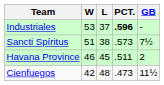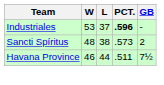 <table class="wikitable">
 <tr>
 <th>Team</th>
 <th>W</th>
 <th>L</th>
 <th>PCT.</th>
 <th><a href='#'>GB</a></th>
 </tr>
 <tr style="background-color:#ccffcc;">
 <td><a href='#'>Industriales</a></td>
 <td>53</td>
 <td>37</td>
 <td><strong>.596</strong></td>
 <td>-</td>
 </tr>
 <tr style="background-color:#ccffcc;">
 <td><a href='#'>Sancti Spíritus</a></td>
-<td>51</td>
+<td>48</td>
 <td>38</td>
 <td>.573</td>
-<td>7½</td>
+<td>2</td>
 </tr>
 <tr style="background-color:#ccffcc;">
 <td><a href='#'>Havana Province</a></td>
 <td>46</td>
-<td>45</td>
+<td>44</td>
 <td>.511</td>
-<td>2</td>
-</tr>
-<tr>
-<td><a href='#'>Cienfuegos</a></td>
-<td>42</td>
-<td>48</td>
-<td>.473</td>
-<td>11½</td>
+<td>7½</td>
 </tr>
 </table>
